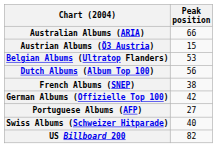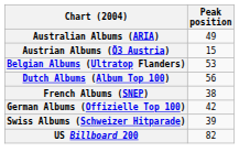 <table class="wikitable sortable plainrowheaders">
 <tr>
 <th scope="col">Chart (2004)</th>
 <th scope="col">Peak<br>position</th>
 </tr>
 <tr>
 <th scope="row">Australian Albums (<a href='#'>ARIA</a>)</th>
-<td align="center">66</td>
+<td align="center">49</td>
 </tr>
 <tr>
 <th scope="row">Austrian Albums (<a href='#'>Ö3 Austria</a>)</th>
 <td align="center">15</td>
 </tr>
 <tr>
 <th scope="row"><a href='#'>Belgian Albums</a> (<a href='#'>Ultratop</a> Flanders)</th>
 <td align="center">53</td>
 </tr>
 <tr>
 <th scope="row"><a href='#'>Dutch Albums</a> (<a href='#'>Album Top 100</a>)</th>
 <td align="center">56</td>
 </tr>
 <tr>
 <th scope="row">French Albums (<a href='#'>SNEP</a>)</th>
 <td align="center">38</td>
 </tr>
 <tr>
 <th scope="row">German Albums (<a href='#'>Offizielle Top 100</a>)</th>
 <td align="center">42</td>
 </tr>
 <tr>
-<th scope="row">Portuguese Albums (<a href='#'>AFP</a>)</th>
-<td align="center">27</td>
-</tr>
-<tr>
 <th scope="row">Swiss Albums (<a href='#'>Schweizer Hitparade</a>)</th>
-<td align="center">40</td>
+<td align="center">39</td>
 </tr>
 <tr>
 <th scope="row">US <a href='#'><em>Billboard</em> 200</a></th>
 <td align="center">82</td>
 </tr>
 </table>
